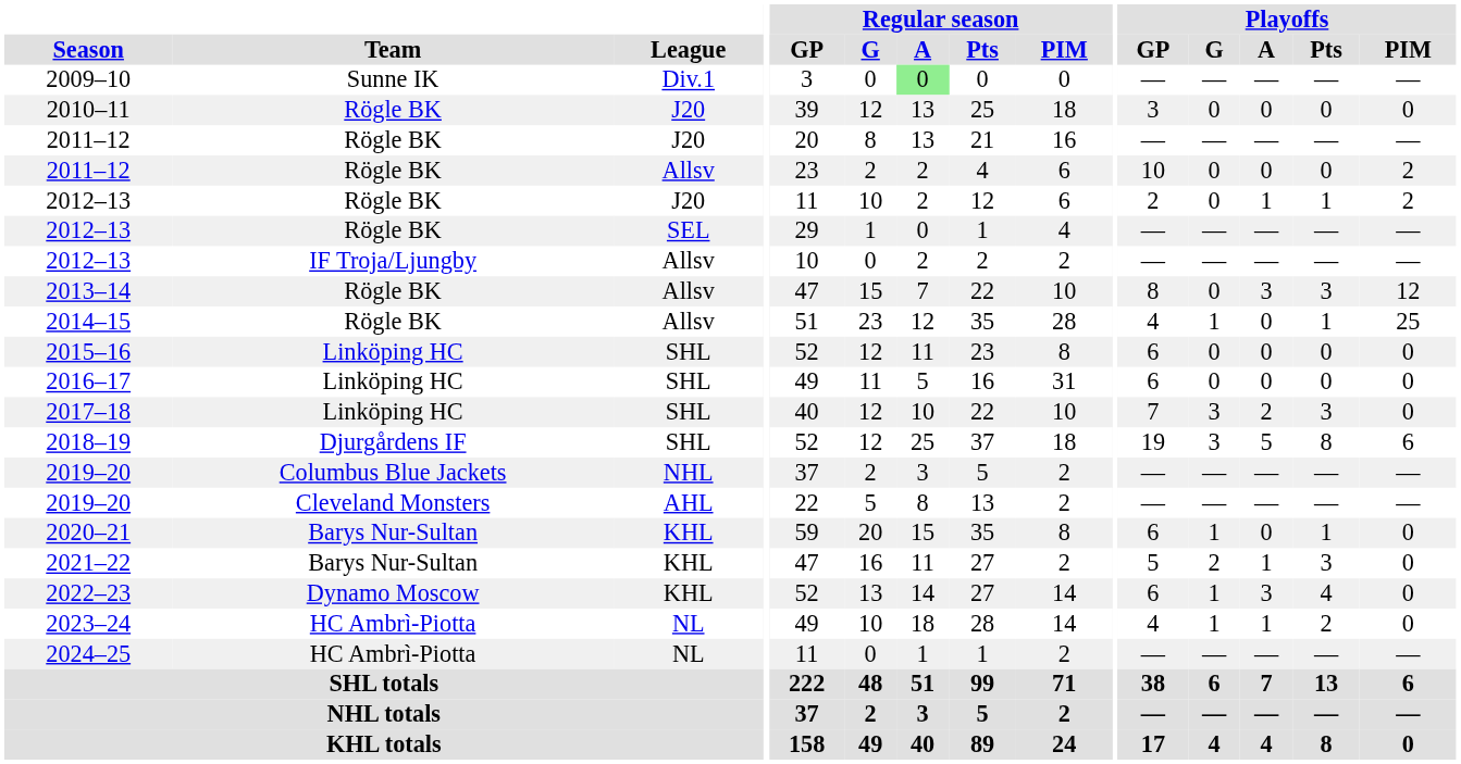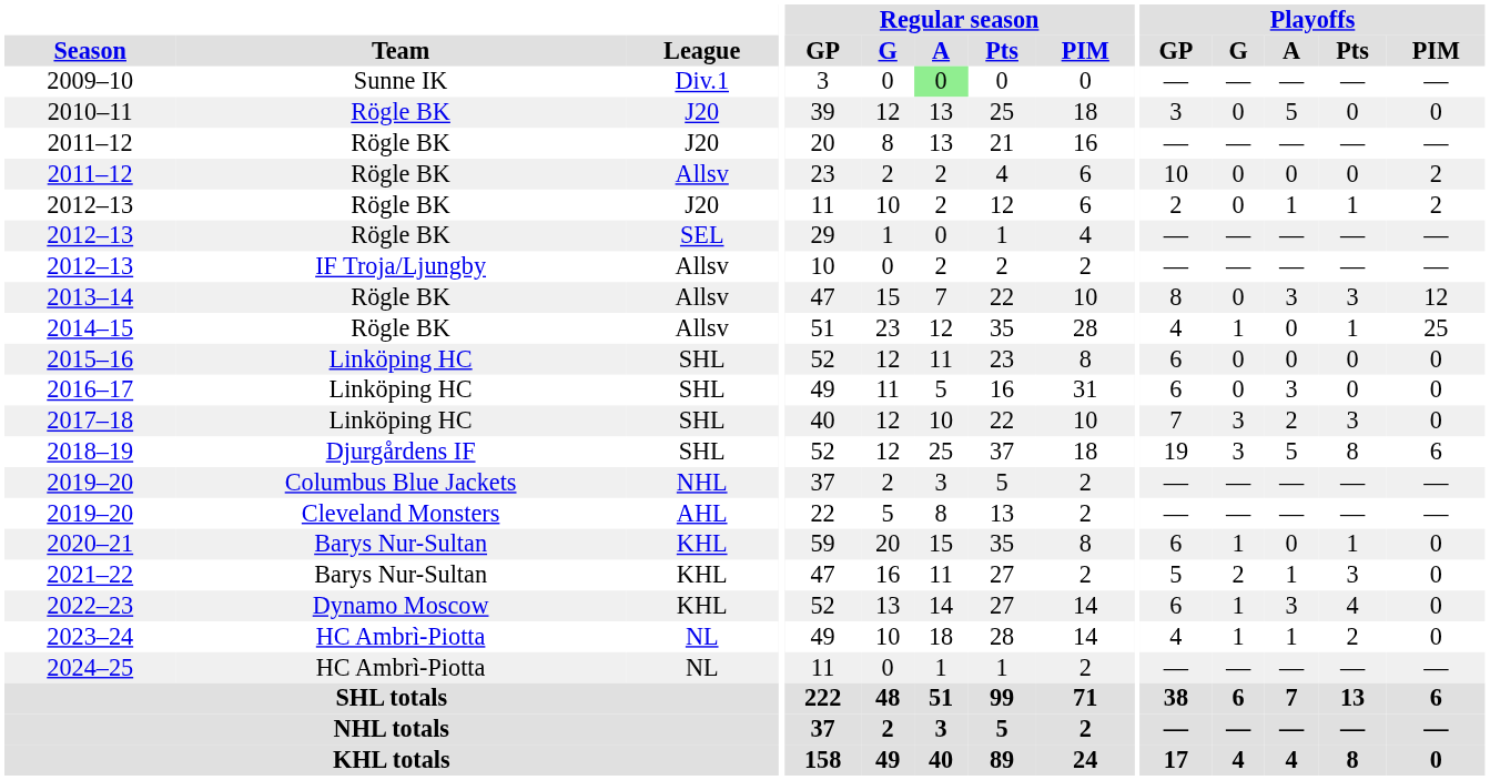 <table border="0" cellpadding="1" cellspacing="0" style="text-align:center; width:60em">
 <tr bgcolor="#e0e0e0">
 <th colspan="3" bgcolor="#ffffff"></th>
 <th rowspan="99" bgcolor="#ffffff"></th>
 <th colspan="5"><a href='#'>Regular season</a></th>
 <th rowspan="99" bgcolor="#ffffff"></th>
 <th colspan="5"><a href='#'>Playoffs</a></th>
 </tr>
 <tr bgcolor="#e0e0e0">
 <th><a href='#'>Season</a></th>
 <th>Team</th>
 <th>League</th>
 <th>GP</th>
 <th><a href='#'>G</a></th>
 <th><a href='#'>A</a></th>
 <th><a href='#'>Pts</a></th>
 <th><a href='#'>PIM</a></th>
 <th>GP</th>
 <th>G</th>
 <th>A</th>
 <th>Pts</th>
 <th>PIM</th>
 </tr>
 <tr>
 <td>2009–10</td>
 <td>Sunne IK</td>
 <td><a href='#'>Div.1</a></td>
 <td>3</td>
 <td>0</td>
 <td style="background: lightgreen;">0</td>
 <td>0</td>
 <td>0</td>
 <td>—</td>
 <td>—</td>
 <td>—</td>
 <td>—</td>
 <td>—</td>
 </tr>
 <tr bgcolor="#f0f0f0">
 <td>2010–11</td>
 <td><a href='#'>Rögle BK</a></td>
 <td><a href='#'>J20</a></td>
 <td>39</td>
 <td>12</td>
 <td>13</td>
 <td>25</td>
 <td>18</td>
 <td>3</td>
 <td>0</td>
-<td>0</td>
+<td>5</td>
 <td>0</td>
 <td>0</td>
 </tr>
 <tr>
 <td>2011–12</td>
 <td>Rögle BK</td>
 <td>J20</td>
 <td>20</td>
 <td>8</td>
 <td>13</td>
 <td>21</td>
 <td>16</td>
 <td>—</td>
 <td>—</td>
 <td>—</td>
 <td>—</td>
 <td>—</td>
 </tr>
 <tr bgcolor="#f0f0f0">
 <td><a href='#'>2011–12</a></td>
 <td>Rögle BK</td>
 <td><a href='#'>Allsv</a></td>
 <td>23</td>
 <td>2</td>
 <td>2</td>
 <td>4</td>
 <td>6</td>
 <td>10</td>
 <td>0</td>
 <td>0</td>
 <td>0</td>
 <td>2</td>
 </tr>
 <tr>
 <td>2012–13</td>
 <td>Rögle BK</td>
 <td>J20</td>
 <td>11</td>
 <td>10</td>
 <td>2</td>
 <td>12</td>
 <td>6</td>
 <td>2</td>
 <td>0</td>
 <td>1</td>
 <td>1</td>
 <td>2</td>
 </tr>
 <tr bgcolor="#f0f0f0">
 <td><a href='#'>2012–13</a></td>
 <td>Rögle BK</td>
 <td><a href='#'>SEL</a></td>
 <td>29</td>
 <td>1</td>
 <td>0</td>
 <td>1</td>
 <td>4</td>
 <td>—</td>
 <td>—</td>
 <td>—</td>
 <td>—</td>
 <td>—</td>
 </tr>
 <tr>
 <td><a href='#'>2012–13</a></td>
 <td><a href='#'>IF Troja/Ljungby</a></td>
 <td>Allsv</td>
 <td>10</td>
 <td>0</td>
 <td>2</td>
 <td>2</td>
 <td>2</td>
 <td>—</td>
 <td>—</td>
 <td>—</td>
 <td>—</td>
 <td>—</td>
 </tr>
 <tr bgcolor="#f0f0f0">
 <td><a href='#'>2013–14</a></td>
 <td>Rögle BK</td>
 <td>Allsv</td>
 <td>47</td>
 <td>15</td>
 <td>7</td>
 <td>22</td>
 <td>10</td>
 <td>8</td>
 <td>0</td>
 <td>3</td>
 <td>3</td>
 <td>12</td>
 </tr>
 <tr>
 <td><a href='#'>2014–15</a></td>
 <td>Rögle BK</td>
 <td>Allsv</td>
 <td>51</td>
 <td>23</td>
 <td>12</td>
 <td>35</td>
 <td>28</td>
 <td>4</td>
 <td>1</td>
 <td>0</td>
 <td>1</td>
 <td>25</td>
 </tr>
 <tr bgcolor="#f0f0f0">
 <td><a href='#'>2015–16</a></td>
 <td><a href='#'>Linköping HC</a></td>
 <td>SHL</td>
 <td>52</td>
 <td>12</td>
 <td>11</td>
 <td>23</td>
 <td>8</td>
 <td>6</td>
 <td>0</td>
 <td>0</td>
 <td>0</td>
 <td>0</td>
 </tr>
 <tr>
 <td><a href='#'>2016–17</a></td>
 <td>Linköping HC</td>
 <td>SHL</td>
 <td>49</td>
 <td>11</td>
 <td>5</td>
 <td>16</td>
 <td>31</td>
 <td>6</td>
 <td>0</td>
-<td>0</td>
+<td>3</td>
 <td>0</td>
 <td>0</td>
 </tr>
 <tr bgcolor="#f0f0f0">
 <td><a href='#'>2017–18</a></td>
 <td>Linköping HC</td>
 <td>SHL</td>
 <td>40</td>
 <td>12</td>
 <td>10</td>
 <td>22</td>
 <td>10</td>
 <td>7</td>
 <td>3</td>
 <td>2</td>
 <td>3</td>
 <td>0</td>
 </tr>
 <tr>
 <td><a href='#'>2018–19</a></td>
 <td><a href='#'>Djurgårdens IF</a></td>
 <td>SHL</td>
 <td>52</td>
 <td>12</td>
 <td>25</td>
 <td>37</td>
 <td>18</td>
 <td>19</td>
 <td>3</td>
 <td>5</td>
 <td>8</td>
 <td>6</td>
 </tr>
 <tr bgcolor="#f0f0f0">
 <td><a href='#'>2019–20</a></td>
 <td><a href='#'>Columbus Blue Jackets</a></td>
 <td><a href='#'>NHL</a></td>
 <td>37</td>
 <td>2</td>
 <td>3</td>
 <td>5</td>
 <td>2</td>
 <td>—</td>
 <td>—</td>
 <td>—</td>
 <td>—</td>
 <td>—</td>
 </tr>
 <tr>
 <td><a href='#'>2019–20</a></td>
 <td><a href='#'>Cleveland Monsters</a></td>
 <td><a href='#'>AHL</a></td>
 <td>22</td>
 <td>5</td>
 <td>8</td>
 <td>13</td>
 <td>2</td>
 <td>—</td>
 <td>—</td>
 <td>—</td>
 <td>—</td>
 <td>—</td>
 </tr>
 <tr bgcolor="#f0f0f0">
 <td><a href='#'>2020–21</a></td>
 <td><a href='#'>Barys Nur-Sultan</a></td>
 <td><a href='#'>KHL</a></td>
 <td>59</td>
 <td>20</td>
 <td>15</td>
 <td>35</td>
 <td>8</td>
 <td>6</td>
 <td>1</td>
 <td>0</td>
 <td>1</td>
 <td>0</td>
 </tr>
 <tr>
 <td><a href='#'>2021–22</a></td>
 <td>Barys Nur-Sultan</td>
 <td>KHL</td>
 <td>47</td>
 <td>16</td>
 <td>11</td>
 <td>27</td>
 <td>2</td>
 <td>5</td>
 <td>2</td>
 <td>1</td>
 <td>3</td>
 <td>0</td>
 </tr>
 <tr bgcolor="#f0f0f0">
 <td><a href='#'>2022–23</a></td>
 <td><a href='#'>Dynamo Moscow</a></td>
 <td>KHL</td>
 <td>52</td>
 <td>13</td>
 <td>14</td>
 <td>27</td>
 <td>14</td>
 <td>6</td>
 <td>1</td>
 <td>3</td>
 <td>4</td>
 <td>0</td>
 </tr>
 <tr>
 <td><a href='#'>2023–24</a></td>
 <td><a href='#'>HC Ambrì-Piotta</a></td>
 <td><a href='#'>NL</a></td>
 <td>49</td>
 <td>10</td>
 <td>18</td>
 <td>28</td>
 <td>14</td>
 <td>4</td>
 <td>1</td>
 <td>1</td>
 <td>2</td>
 <td>0</td>
 </tr>
 <tr bgcolor="#f0f0f0">
 <td><a href='#'>2024–25</a></td>
 <td>HC Ambrì-Piotta</td>
 <td>NL</td>
 <td>11</td>
 <td>0</td>
 <td>1</td>
 <td>1</td>
 <td>2</td>
 <td>—</td>
 <td>—</td>
 <td>—</td>
 <td>—</td>
 <td>—</td>
 </tr>
 <tr bgcolor="#e0e0e0">
 <th colspan="3">SHL totals</th>
 <th>222</th>
 <th>48</th>
 <th>51</th>
 <th>99</th>
 <th>71</th>
 <th>38</th>
 <th>6</th>
 <th>7</th>
 <th>13</th>
 <th>6</th>
 </tr>
 <tr bgcolor="#e0e0e0">
 <th colspan="3">NHL totals</th>
 <th>37</th>
 <th>2</th>
 <th>3</th>
 <th>5</th>
 <th>2</th>
 <th>—</th>
 <th>—</th>
 <th>—</th>
 <th>—</th>
 <th>—</th>
 </tr>
 <tr bgcolor="#e0e0e0">
 <th colspan="3">KHL totals</th>
 <th>158</th>
 <th>49</th>
 <th>40</th>
 <th>89</th>
 <th>24</th>
 <th>17</th>
 <th>4</th>
 <th>4</th>
 <th>8</th>
 <th>0</th>
 </tr>
 </table>
